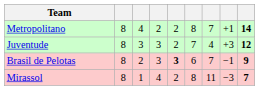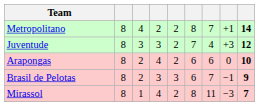 <table class="wikitable" style="text-align: center;">
 <tr>
 <th width=165>Team</th>
 <th width=20></th>
 <th width=20></th>
 <th width=20></th>
 <th width=20></th>
 <th width=20></th>
 <th width=20></th>
 <th width=20></th>
 <th width=20></th>
 </tr>
 <tr bgcolor=#ccffcc>
 <td align=left> <a href='#'>Metropolitano</a></td>
 <td>8</td>
 <td>4</td>
 <td>2</td>
 <td>2</td>
 <td>8</td>
 <td>7</td>
 <td>+1</td>
 <td><strong>14 </strong></td>
 </tr>
 <tr bgcolor=#ccffcc>
 <td align=left> <a href='#'>Juventude</a></td>
 <td>8</td>
 <td>3</td>
 <td>3</td>
 <td>2</td>
 <td>7</td>
 <td>4</td>
 <td>+3</td>
 <td><strong>12</strong></td>
 </tr>
 <tr bgcolor=#FDCBCC>
+<td align=left> <a href='#'>Arapongas</a></td>
+<td>8</td>
+<td>2</td>
+<td>4</td>
+<td>2</td>
+<td>6</td>
+<td>6</td>
+<td>0</td>
+<td><strong>10 </strong></td>
+</tr>
+<tr bgcolor=#FDCBCC>
 <td align=left> <a href='#'>Brasil de Pelotas</a></td>
 <td>8</td>
 <td>2</td>
 <td>3</td>
-<td><strong>3</strong></td>
+<td>3</td>
 <td>6</td>
 <td>7</td>
 <td>−1</td>
 <td><strong>9 </strong></td>
 </tr>
 <tr bgcolor=#FDCBCC>
 <td align=left> <a href='#'>Mirassol</a></td>
 <td>8</td>
 <td>1</td>
 <td>4</td>
 <td>2</td>
 <td>8</td>
 <td>11</td>
 <td>−3</td>
 <td><strong>7 </strong></td>
 </tr>
 </table>
